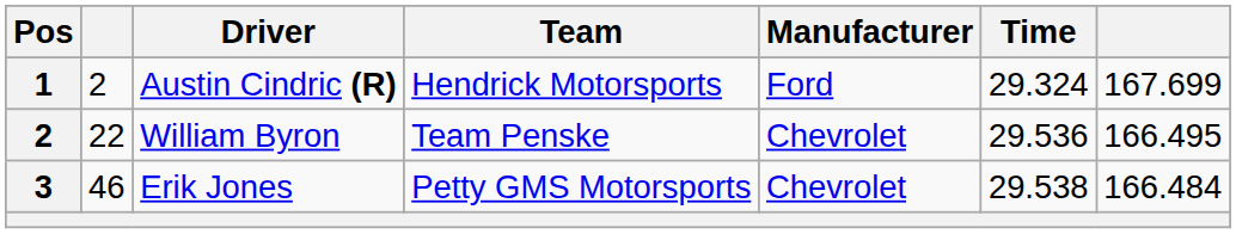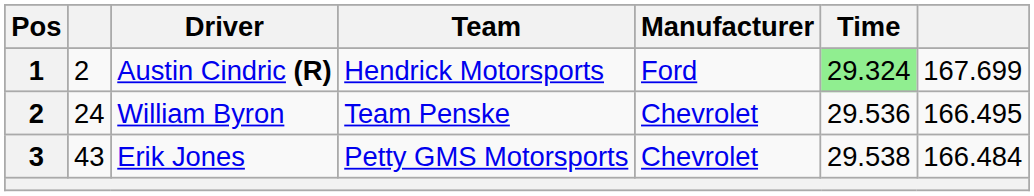 <table class="wikitable" style="font-size:95%">
 <tr>
 <th>Pos</th>
 <th></th>
 <th>Driver</th>
 <th>Team</th>
 <th>Manufacturer</th>
 <th>Time</th>
 <th></th>
 </tr>
 <tr>
 <th>1</th>
 <td>2</td>
 <td><a href='#'>Austin Cindric</a> <strong>(R)</strong></td>
 <td><a href='#'>Hendrick Motorsports</a></td>
 <td><a href='#'>Ford</a></td>
-<td>29.324</td>
+<td style="background: lightgreen;">29.324</td>
 <td>167.699</td>
 </tr>
 <tr>
 <th>2</th>
-<td>22</td>
+<td>24</td>
 <td><a href='#'>William Byron</a></td>
 <td><a href='#'>Team Penske</a></td>
 <td><a href='#'>Chevrolet</a></td>
 <td>29.536</td>
 <td>166.495</td>
 </tr>
 <tr>
 <th>3</th>
-<td>46</td>
+<td>43</td>
 <td><a href='#'>Erik Jones</a></td>
 <td><a href='#'>Petty GMS Motorsports</a></td>
 <td><a href='#'>Chevrolet</a></td>
 <td>29.538</td>
 <td>166.484</td>
 </tr>
 <tr>
 <th colspan="7"></th>
 </tr>
 </table>
